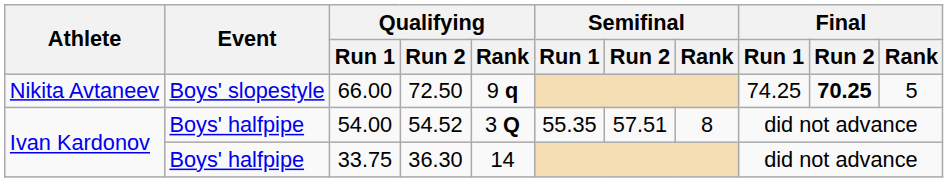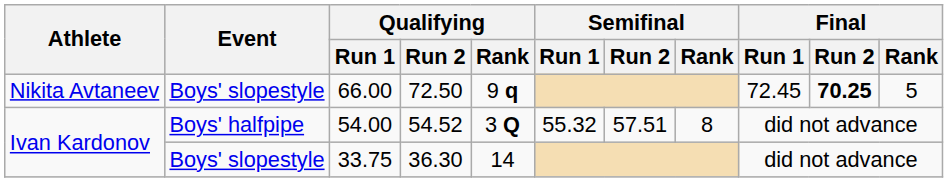 <table class="wikitable" style="font-size:90%; text-align:center;">
 <tr>
 <th rowspan=2>Athlete</th>
 <th rowspan=2>Event</th>
 <th colspan=3>Qualifying</th>
 <th colspan=3>Semifinal</th>
 <th colspan=3>Final</th>
 </tr>
 <tr>
 <th>Run 1</th>
 <th>Run 2</th>
 <th>Rank</th>
 <th>Run 1</th>
 <th>Run 2</th>
 <th>Rank</th>
 <th>Run 1</th>
 <th>Run 2</th>
 <th>Rank</th>
 </tr>
 <tr>
 <td align=left><a href='#'>Nikita Avtaneev</a></td>
 <td align=left><a href='#'>Boys' slopestyle</a></td>
 <td>66.00</td>
 <td>72.50</td>
 <td>9 <strong>q</strong></td>
 <td bgcolor=wheat colspan=3></td>
-<td>74.25</td>
+<td>72.45</td>
 <td><strong>70.25</strong></td>
 <td>5</td>
 </tr>
 <tr>
 <td rowspan=2 align=left><a href='#'>Ivan Kardonov</a></td>
 <td align=left><a href='#'>Boys' halfpipe</a></td>
 <td>54.00</td>
 <td>54.52</td>
 <td>3 <strong>Q</strong></td>
-<td>55.35</td>
+<td>55.32</td>
 <td>57.51</td>
 <td>8</td>
 <td colspan=3>did not advance</td>
 </tr>
 <tr>
-<td align=left><a href='#'>Boys' halfpipe</a></td>
+<td align=left><a href='#'>Boys' slopestyle</a></td>
 <td>33.75</td>
 <td>36.30</td>
 <td>14</td>
 <td colspan=3 bgcolor="wheat"></td>
 <td colspan=3>did not advance</td>
 </tr>
 </table>
